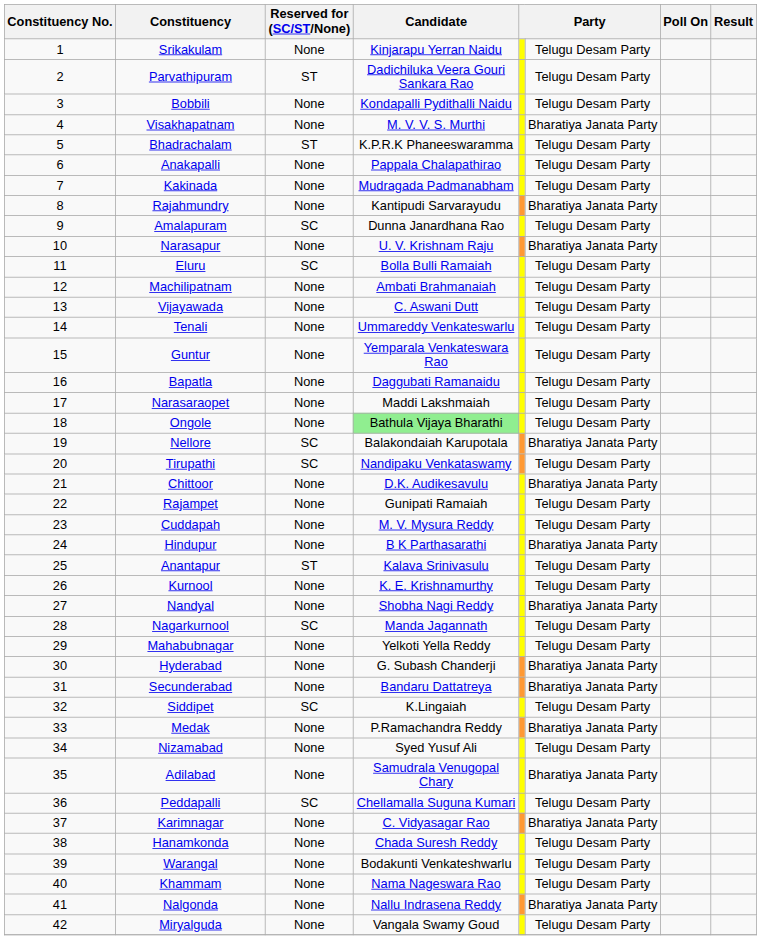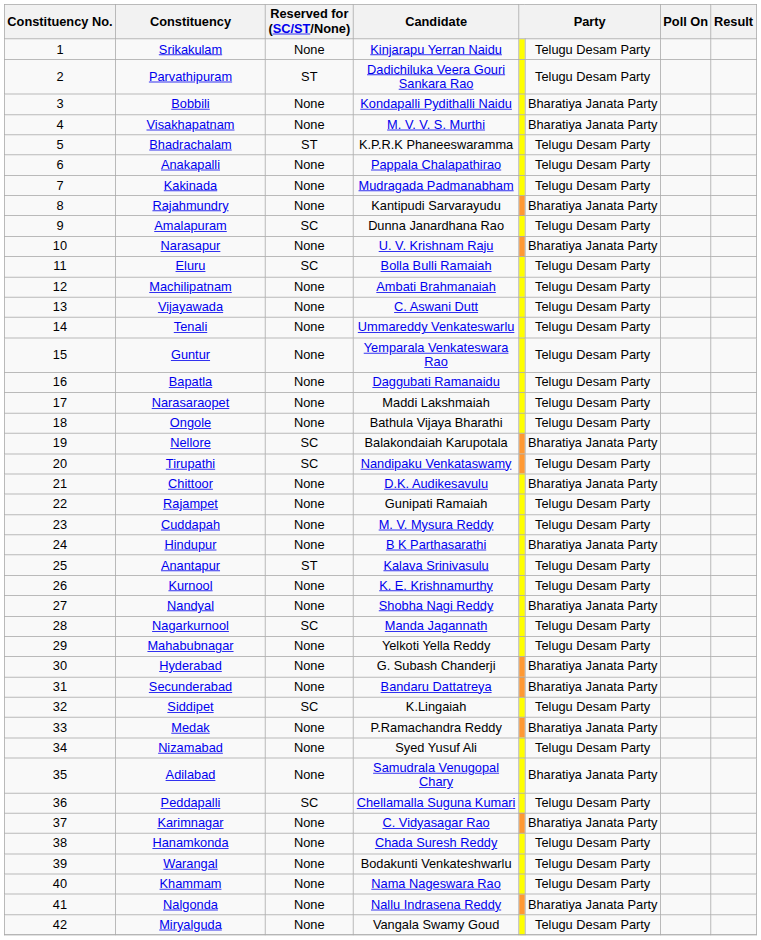 <table class="wikitable sortable" style="text-align:center;">
 <tr>
 <th>Constituency No.</th>
 <th style="width:180px;">Constituency</th>
 <th>Reserved for<br>(<a href='#'>SC/ST</a>/None)</th>
 <th style="width:200px;">Candidate</th>
 <th colspan="2">Party</th>
 <th>Poll On</th>
 <th>Result</th>
 </tr>
 <tr>
 <td>1</td>
 <td><a href='#'>Srikakulam</a></td>
 <td>None</td>
 <td><a href='#'>Kinjarapu Yerran Naidu</a></td>
 <td bgcolor=#FFFF00></td>
 <td>Telugu Desam Party</td>
 <td></td>
 <td></td>
 </tr>
 <tr>
 <td>2</td>
 <td><a href='#'>Parvathipuram</a></td>
 <td>ST</td>
 <td><a href='#'>Dadichiluka Veera Gouri Sankara Rao</a></td>
 <td bgcolor=#FFFF00></td>
 <td>Telugu Desam Party</td>
 <td></td>
 <td></td>
 </tr>
 <tr>
 <td>3</td>
 <td><a href='#'>Bobbili</a></td>
 <td>None</td>
 <td><a href='#'>Kondapalli Pydithalli Naidu</a></td>
 <td bgcolor=#FFFF00></td>
-<td>Telugu Desam Party</td>
+<td>Bharatiya Janata Party</td>
 <td></td>
 <td></td>
 </tr>
 <tr>
 <td>4</td>
 <td><a href='#'>Visakhapatnam</a></td>
 <td>None</td>
 <td><a href='#'>M. V. V. S. Murthi</a></td>
 <td bgcolor=#FFFF00></td>
 <td>Bharatiya Janata Party</td>
 <td></td>
 <td></td>
 </tr>
 <tr>
 <td>5</td>
 <td><a href='#'>Bhadrachalam</a></td>
 <td>ST</td>
 <td>K.P.R.K Phaneeswaramma</td>
 <td bgcolor=#FFFF00></td>
 <td>Telugu Desam Party</td>
 <td></td>
 <td></td>
 </tr>
 <tr>
 <td>6</td>
 <td><a href='#'>Anakapalli</a></td>
 <td>None</td>
 <td><a href='#'>Pappala Chalapathirao</a></td>
 <td bgcolor=#FFFF00></td>
 <td>Telugu Desam Party</td>
 <td></td>
 <td></td>
 </tr>
 <tr>
 <td>7</td>
 <td><a href='#'>Kakinada</a></td>
 <td>None</td>
 <td><a href='#'>Mudragada Padmanabham</a></td>
 <td bgcolor=#FFFF00></td>
 <td>Telugu Desam Party</td>
 <td></td>
 <td></td>
 </tr>
 <tr>
 <td>8</td>
 <td><a href='#'>Rajahmundry</a></td>
 <td>None</td>
 <td>Kantipudi Sarvarayudu</td>
 <td bgcolor=#FF9933></td>
 <td>Bharatiya Janata Party</td>
 <td></td>
 <td></td>
 </tr>
 <tr>
 <td>9</td>
 <td><a href='#'>Amalapuram</a></td>
 <td>SC</td>
 <td>Dunna Janardhana Rao</td>
 <td bgcolor=#FFFF00></td>
 <td>Telugu Desam Party</td>
 <td></td>
 <td></td>
 </tr>
 <tr>
 <td>10</td>
 <td><a href='#'>Narasapur</a></td>
 <td>None</td>
 <td><a href='#'>U. V. Krishnam Raju</a></td>
 <td bgcolor=#FF9933></td>
 <td>Bharatiya Janata Party</td>
 <td></td>
 <td></td>
 </tr>
 <tr>
 <td>11</td>
 <td><a href='#'>Eluru</a></td>
 <td>SC</td>
 <td><a href='#'>Bolla Bulli Ramaiah</a></td>
 <td bgcolor=#FFFF00></td>
 <td>Telugu Desam Party</td>
 <td></td>
 <td></td>
 </tr>
 <tr>
 <td>12</td>
 <td><a href='#'>Machilipatnam</a></td>
 <td>None</td>
 <td><a href='#'>Ambati Brahmanaiah</a></td>
 <td bgcolor=#FFFF00></td>
 <td>Telugu Desam Party</td>
 <td></td>
 <td></td>
 </tr>
 <tr>
 <td>13</td>
 <td><a href='#'>Vijayawada</a></td>
 <td>None</td>
 <td><a href='#'>C. Aswani Dutt</a></td>
 <td bgcolor=#FFFF00></td>
 <td>Telugu Desam Party</td>
 <td></td>
 <td></td>
 </tr>
 <tr>
 <td>14</td>
 <td><a href='#'>Tenali</a></td>
 <td>None</td>
 <td><a href='#'>Ummareddy Venkateswarlu</a></td>
 <td bgcolor=#FFFF00></td>
 <td>Telugu Desam Party</td>
 <td></td>
 <td></td>
 </tr>
 <tr>
 <td>15</td>
 <td><a href='#'>Guntur</a></td>
 <td>None</td>
 <td><a href='#'>Yemparala Venkateswara Rao</a></td>
 <td bgcolor=#FFFF00></td>
 <td>Telugu Desam Party</td>
 <td></td>
 <td></td>
 </tr>
 <tr>
 <td>16</td>
 <td><a href='#'>Bapatla</a></td>
 <td>None</td>
 <td><a href='#'>Daggubati Ramanaidu</a></td>
 <td bgcolor=#FFFF00></td>
 <td>Telugu Desam Party</td>
 <td></td>
 <td></td>
 </tr>
 <tr>
 <td>17</td>
 <td><a href='#'>Narasaraopet</a></td>
 <td>None</td>
 <td>Maddi Lakshmaiah</td>
 <td bgcolor=#FFFF00></td>
 <td>Telugu Desam Party</td>
 <td></td>
 <td></td>
 </tr>
 <tr>
 <td>18</td>
 <td><a href='#'>Ongole</a></td>
 <td>None</td>
-<td style="background: lightgreen;">Bathula Vijaya Bharathi</td>
+<td>Bathula Vijaya Bharathi</td>
 <td bgcolor=#FFFF00></td>
 <td>Telugu Desam Party</td>
 <td></td>
 <td></td>
 </tr>
 <tr>
 <td>19</td>
 <td><a href='#'>Nellore</a></td>
 <td>SC</td>
 <td>Balakondaiah Karupotala</td>
 <td bgcolor=#FF9933></td>
 <td>Bharatiya Janata Party</td>
 <td></td>
 <td></td>
 </tr>
 <tr>
 <td>20</td>
 <td><a href='#'>Tirupathi</a></td>
 <td>SC</td>
 <td><a href='#'>Nandipaku Venkataswamy</a></td>
 <td bgcolor=#FF9933></td>
 <td>Telugu Desam Party</td>
 <td></td>
 <td></td>
 </tr>
 <tr>
 <td>21</td>
 <td><a href='#'>Chittoor</a></td>
 <td>None</td>
 <td><a href='#'>D.K. Audikesavulu</a></td>
 <td bgcolor=#FFFF00></td>
 <td>Bharatiya Janata Party</td>
 <td></td>
 <td></td>
 </tr>
 <tr>
 <td>22</td>
 <td><a href='#'>Rajampet</a></td>
 <td>None</td>
 <td>Gunipati Ramaiah</td>
 <td bgcolor=#FFFF00></td>
 <td>Telugu Desam Party</td>
 <td></td>
 <td></td>
 </tr>
 <tr>
 <td>23</td>
 <td><a href='#'>Cuddapah</a></td>
 <td>None</td>
 <td><a href='#'>M. V. Mysura Reddy</a></td>
 <td bgcolor=#FFFF00></td>
 <td>Telugu Desam Party</td>
 <td></td>
 <td></td>
 </tr>
 <tr>
 <td>24</td>
 <td><a href='#'>Hindupur</a></td>
 <td>None</td>
 <td><a href='#'>B K Parthasarathi</a></td>
 <td bgcolor=#FFFF00></td>
 <td>Bharatiya Janata Party</td>
 <td></td>
 <td></td>
 </tr>
 <tr>
 <td>25</td>
 <td><a href='#'>Anantapur</a></td>
 <td>ST</td>
 <td><a href='#'>Kalava Srinivasulu</a></td>
 <td bgcolor=#FFFF00></td>
 <td>Telugu Desam Party</td>
 <td></td>
 <td></td>
 </tr>
 <tr>
 <td>26</td>
 <td><a href='#'>Kurnool</a></td>
 <td>None</td>
 <td><a href='#'>K. E. Krishnamurthy</a></td>
 <td bgcolor=#FFFF00></td>
 <td>Telugu Desam Party</td>
 <td></td>
 <td></td>
 </tr>
 <tr>
 <td>27</td>
 <td><a href='#'>Nandyal</a></td>
 <td>None</td>
 <td><a href='#'>Shobha Nagi Reddy</a></td>
 <td bgcolor=#FFFF00></td>
 <td>Bharatiya Janata Party</td>
 <td></td>
 <td></td>
 </tr>
 <tr>
 <td>28</td>
 <td><a href='#'>Nagarkurnool</a></td>
 <td>SC</td>
 <td><a href='#'>Manda Jagannath</a></td>
 <td bgcolor=#FFFF00></td>
 <td>Telugu Desam Party</td>
 <td></td>
 <td></td>
 </tr>
 <tr>
 <td>29</td>
 <td><a href='#'>Mahabubnagar</a></td>
 <td>None</td>
 <td>Yelkoti Yella Reddy</td>
 <td bgcolor=#FFFF00></td>
 <td>Telugu Desam Party</td>
 <td></td>
 <td></td>
 </tr>
 <tr>
 <td>30</td>
 <td><a href='#'>Hyderabad</a></td>
 <td>None</td>
 <td>G. Subash Chanderji</td>
 <td bgcolor=#FF9933></td>
 <td>Bharatiya Janata Party</td>
 <td></td>
 <td></td>
 </tr>
 <tr>
 <td>31</td>
 <td><a href='#'>Secunderabad</a></td>
 <td>None</td>
 <td><a href='#'>Bandaru Dattatreya</a></td>
 <td bgcolor=#FF9933></td>
 <td>Bharatiya Janata Party</td>
 <td></td>
 <td></td>
 </tr>
 <tr>
 <td>32</td>
 <td><a href='#'>Siddipet</a></td>
 <td>SC</td>
 <td>K.Lingaiah</td>
 <td bgcolor=#FFFF00></td>
 <td>Telugu Desam Party</td>
 <td></td>
 <td></td>
 </tr>
 <tr>
 <td>33</td>
 <td><a href='#'>Medak</a></td>
 <td>None</td>
 <td>P.Ramachandra Reddy</td>
 <td bgcolor=#FF9933></td>
 <td>Bharatiya Janata Party</td>
 <td></td>
 <td></td>
 </tr>
 <tr>
 <td>34</td>
 <td><a href='#'>Nizamabad</a></td>
 <td>None</td>
 <td>Syed Yusuf Ali</td>
 <td bgcolor=#FFFF00></td>
 <td>Telugu Desam Party</td>
 <td></td>
 <td></td>
 </tr>
 <tr>
 <td>35</td>
 <td><a href='#'>Adilabad</a></td>
 <td>None</td>
 <td><a href='#'>Samudrala Venugopal Chary</a></td>
 <td bgcolor=#FFFF00></td>
 <td>Bharatiya Janata Party</td>
 <td></td>
 <td></td>
 </tr>
 <tr>
 <td>36</td>
 <td><a href='#'>Peddapalli</a></td>
 <td>SC</td>
 <td><a href='#'>Chellamalla Suguna Kumari</a></td>
 <td bgcolor=#FFFF00></td>
 <td>Telugu Desam Party</td>
 <td></td>
 <td></td>
 </tr>
 <tr>
 <td>37</td>
 <td><a href='#'>Karimnagar</a></td>
 <td>None</td>
 <td><a href='#'>C. Vidyasagar Rao</a></td>
 <td bgcolor=#FF9933></td>
 <td>Bharatiya Janata Party</td>
 <td></td>
 <td></td>
 </tr>
 <tr>
 <td>38</td>
 <td><a href='#'>Hanamkonda</a></td>
 <td>None</td>
 <td><a href='#'>Chada Suresh Reddy</a></td>
 <td bgcolor=#FFFF00></td>
 <td>Telugu Desam Party</td>
 <td></td>
 <td></td>
 </tr>
 <tr>
 <td>39</td>
 <td><a href='#'>Warangal</a></td>
 <td>None</td>
 <td>Bodakunti Venkateshwarlu</td>
 <td bgcolor=#FFFF00></td>
 <td>Telugu Desam Party</td>
 <td></td>
 <td></td>
 </tr>
 <tr>
 <td>40</td>
 <td><a href='#'>Khammam</a></td>
 <td>None</td>
 <td><a href='#'>Nama Nageswara Rao</a></td>
 <td bgcolor=#FFFF00></td>
 <td>Telugu Desam Party</td>
 <td></td>
 <td></td>
 </tr>
 <tr>
 <td>41</td>
 <td><a href='#'>Nalgonda</a></td>
 <td>None</td>
 <td><a href='#'>Nallu Indrasena Reddy</a></td>
 <td bgcolor=#FF9933></td>
 <td>Bharatiya Janata Party</td>
 <td></td>
 <td></td>
 </tr>
 <tr>
 <td>42</td>
 <td><a href='#'>Miryalguda</a></td>
 <td>None</td>
 <td>Vangala Swamy Goud</td>
 <td bgcolor=#FFFF00></td>
 <td>Telugu Desam Party</td>
 <td></td>
 <td></td>
 </tr>
 <tr>
 </tr>
 </table>
